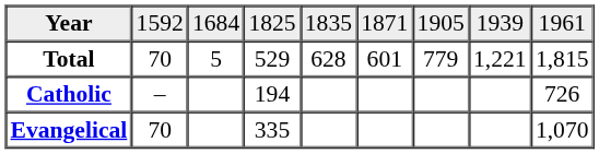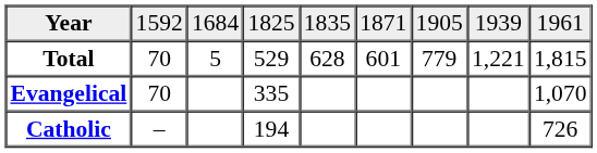 <table border="1" cellpadding="2" cellspacing="0" width="400">
 <tr bgcolor="#eeeeee" align="center">
 <td><strong>Year</strong></td>
 <td>1592</td>
 <td>1684</td>
 <td>1825</td>
 <td>1835</td>
 <td>1871</td>
 <td>1905</td>
 <td>1939</td>
 <td>1961</td>
 </tr>
 <tr align="center">
 <td><strong>Total</strong></td>
 <td>70</td>
 <td>5</td>
 <td>529</td>
 <td>628</td>
 <td>601</td>
 <td>779</td>
 <td>1,221</td>
 <td>1,815</td>
 </tr>
 <tr align="center">
+<td><strong><a href='#'>Evangelical</a></strong></td>
+<td>70</td>
+<td> </td>
+<td>335</td>
+<td> </td>
+<td> </td>
+<td> </td>
+<td> </td>
+<td>1,070</td>
+</tr>
+<tr align="center">
 <td><strong><a href='#'>Catholic</a></strong></td>
 <td>–</td>
 <td> </td>
 <td>194</td>
 <td> </td>
 <td> </td>
 <td> </td>
 <td> </td>
 <td>726</td>
 </tr>
-<tr align="center">
-<td><strong><a href='#'>Evangelical</a></strong></td>
-<td>70</td>
-<td> </td>
-<td>335</td>
-<td> </td>
-<td> </td>
-<td> </td>
-<td> </td>
-<td>1,070</td>
-</tr>
 </table>
